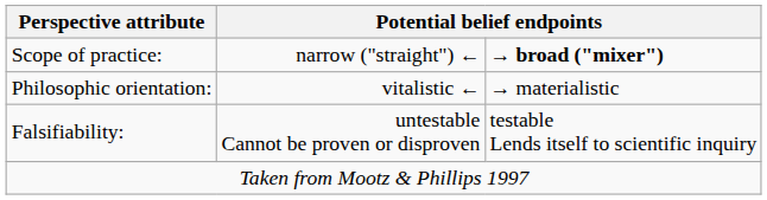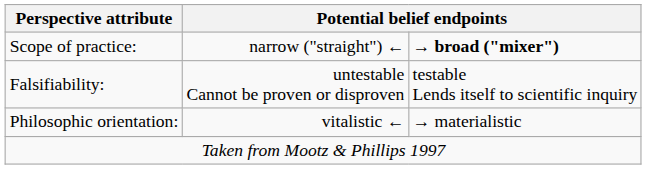 <table class="wikitable floatright" style="margin-left:0.4em;">
 <tr>
 <th>Perspective attribute</th>
 <th colspan="2">Potential belief endpoints</th>
 </tr>
 <tr>
 <td>Scope of practice:</td>
 <td align=right>narrow ("straight") ←</td>
 <td><strong>→ broad ("mixer")</strong></td>
 </tr>
 <tr>
+<td>Falsifiability:</td>
+<td align=right>untestable<br>Cannot be proven or disproven</td>
+<td>testable<br>Lends itself to scientific inquiry</td>
+</tr>
+<tr>
 <td>Philosophic orientation:</td>
 <td align=right>vitalistic ←</td>
 <td>→ materialistic</td>
 </tr>
 <tr>
-<td>Falsifiability:</td>
-<td align=right>untestable<br>Cannot be proven or disproven</td>
-<td>testable<br>Lends itself to scientific inquiry</td>
-</tr>
-<tr>
 <td colspan="3" style="text-align: center;"><em>Taken from Mootz & Phillips 1997</em></td>
 </tr>
 </table>
